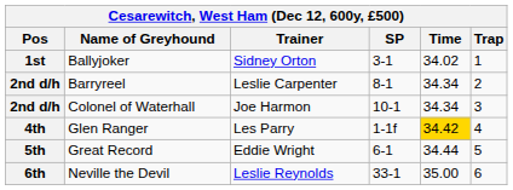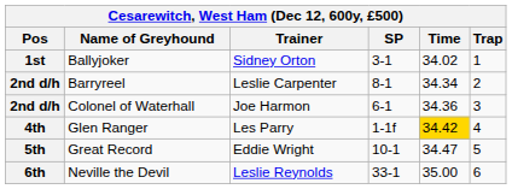 <table class="wikitable">
 <tr>
 <th colspan="6"><a href='#'>Cesarewitch</a>, <a href='#'>West Ham</a> (Dec 12, 600y, £500)</th>
 </tr>
 <tr>
 <th width=60>Pos</th>
 <th width=180>Name of Greyhound</th>
 <th width=150>Trainer</th>
 <th width=50>SP</th>
 <th width=50>Time</th>
 <th width=30>Trap</th>
 </tr>
 <tr>
 <th>1st</th>
 <td>Ballyjoker</td>
 <td><a href='#'>Sidney Orton</a></td>
 <td>3-1</td>
 <td>34.02</td>
 <td>1</td>
 </tr>
 <tr>
 <th>2nd d/h</th>
 <td>Barryreel</td>
 <td>Leslie Carpenter</td>
 <td>8-1</td>
 <td>34.34</td>
 <td>2</td>
 </tr>
 <tr>
 <th>2nd d/h</th>
 <td>Colonel of Waterhall</td>
 <td>Joe Harmon</td>
-<td>10-1</td>
-<td>34.34</td>
+<td>6-1</td>
+<td>34.36</td>
 <td>3</td>
 </tr>
 <tr>
 <th>4th</th>
 <td>Glen Ranger</td>
 <td>Les Parry</td>
 <td>1-1f</td>
 <td style="background: gold;">34.42</td>
 <td>4</td>
 </tr>
 <tr>
 <th>5th</th>
 <td>Great Record</td>
 <td>Eddie Wright</td>
-<td>6-1</td>
-<td>34.44</td>
+<td>10-1</td>
+<td>34.47</td>
 <td>5</td>
 </tr>
 <tr>
 <th>6th</th>
 <td>Neville the Devil</td>
 <td><a href='#'>Leslie Reynolds</a></td>
 <td>33-1</td>
 <td>35.00</td>
 <td>6</td>
 </tr>
 </table>
